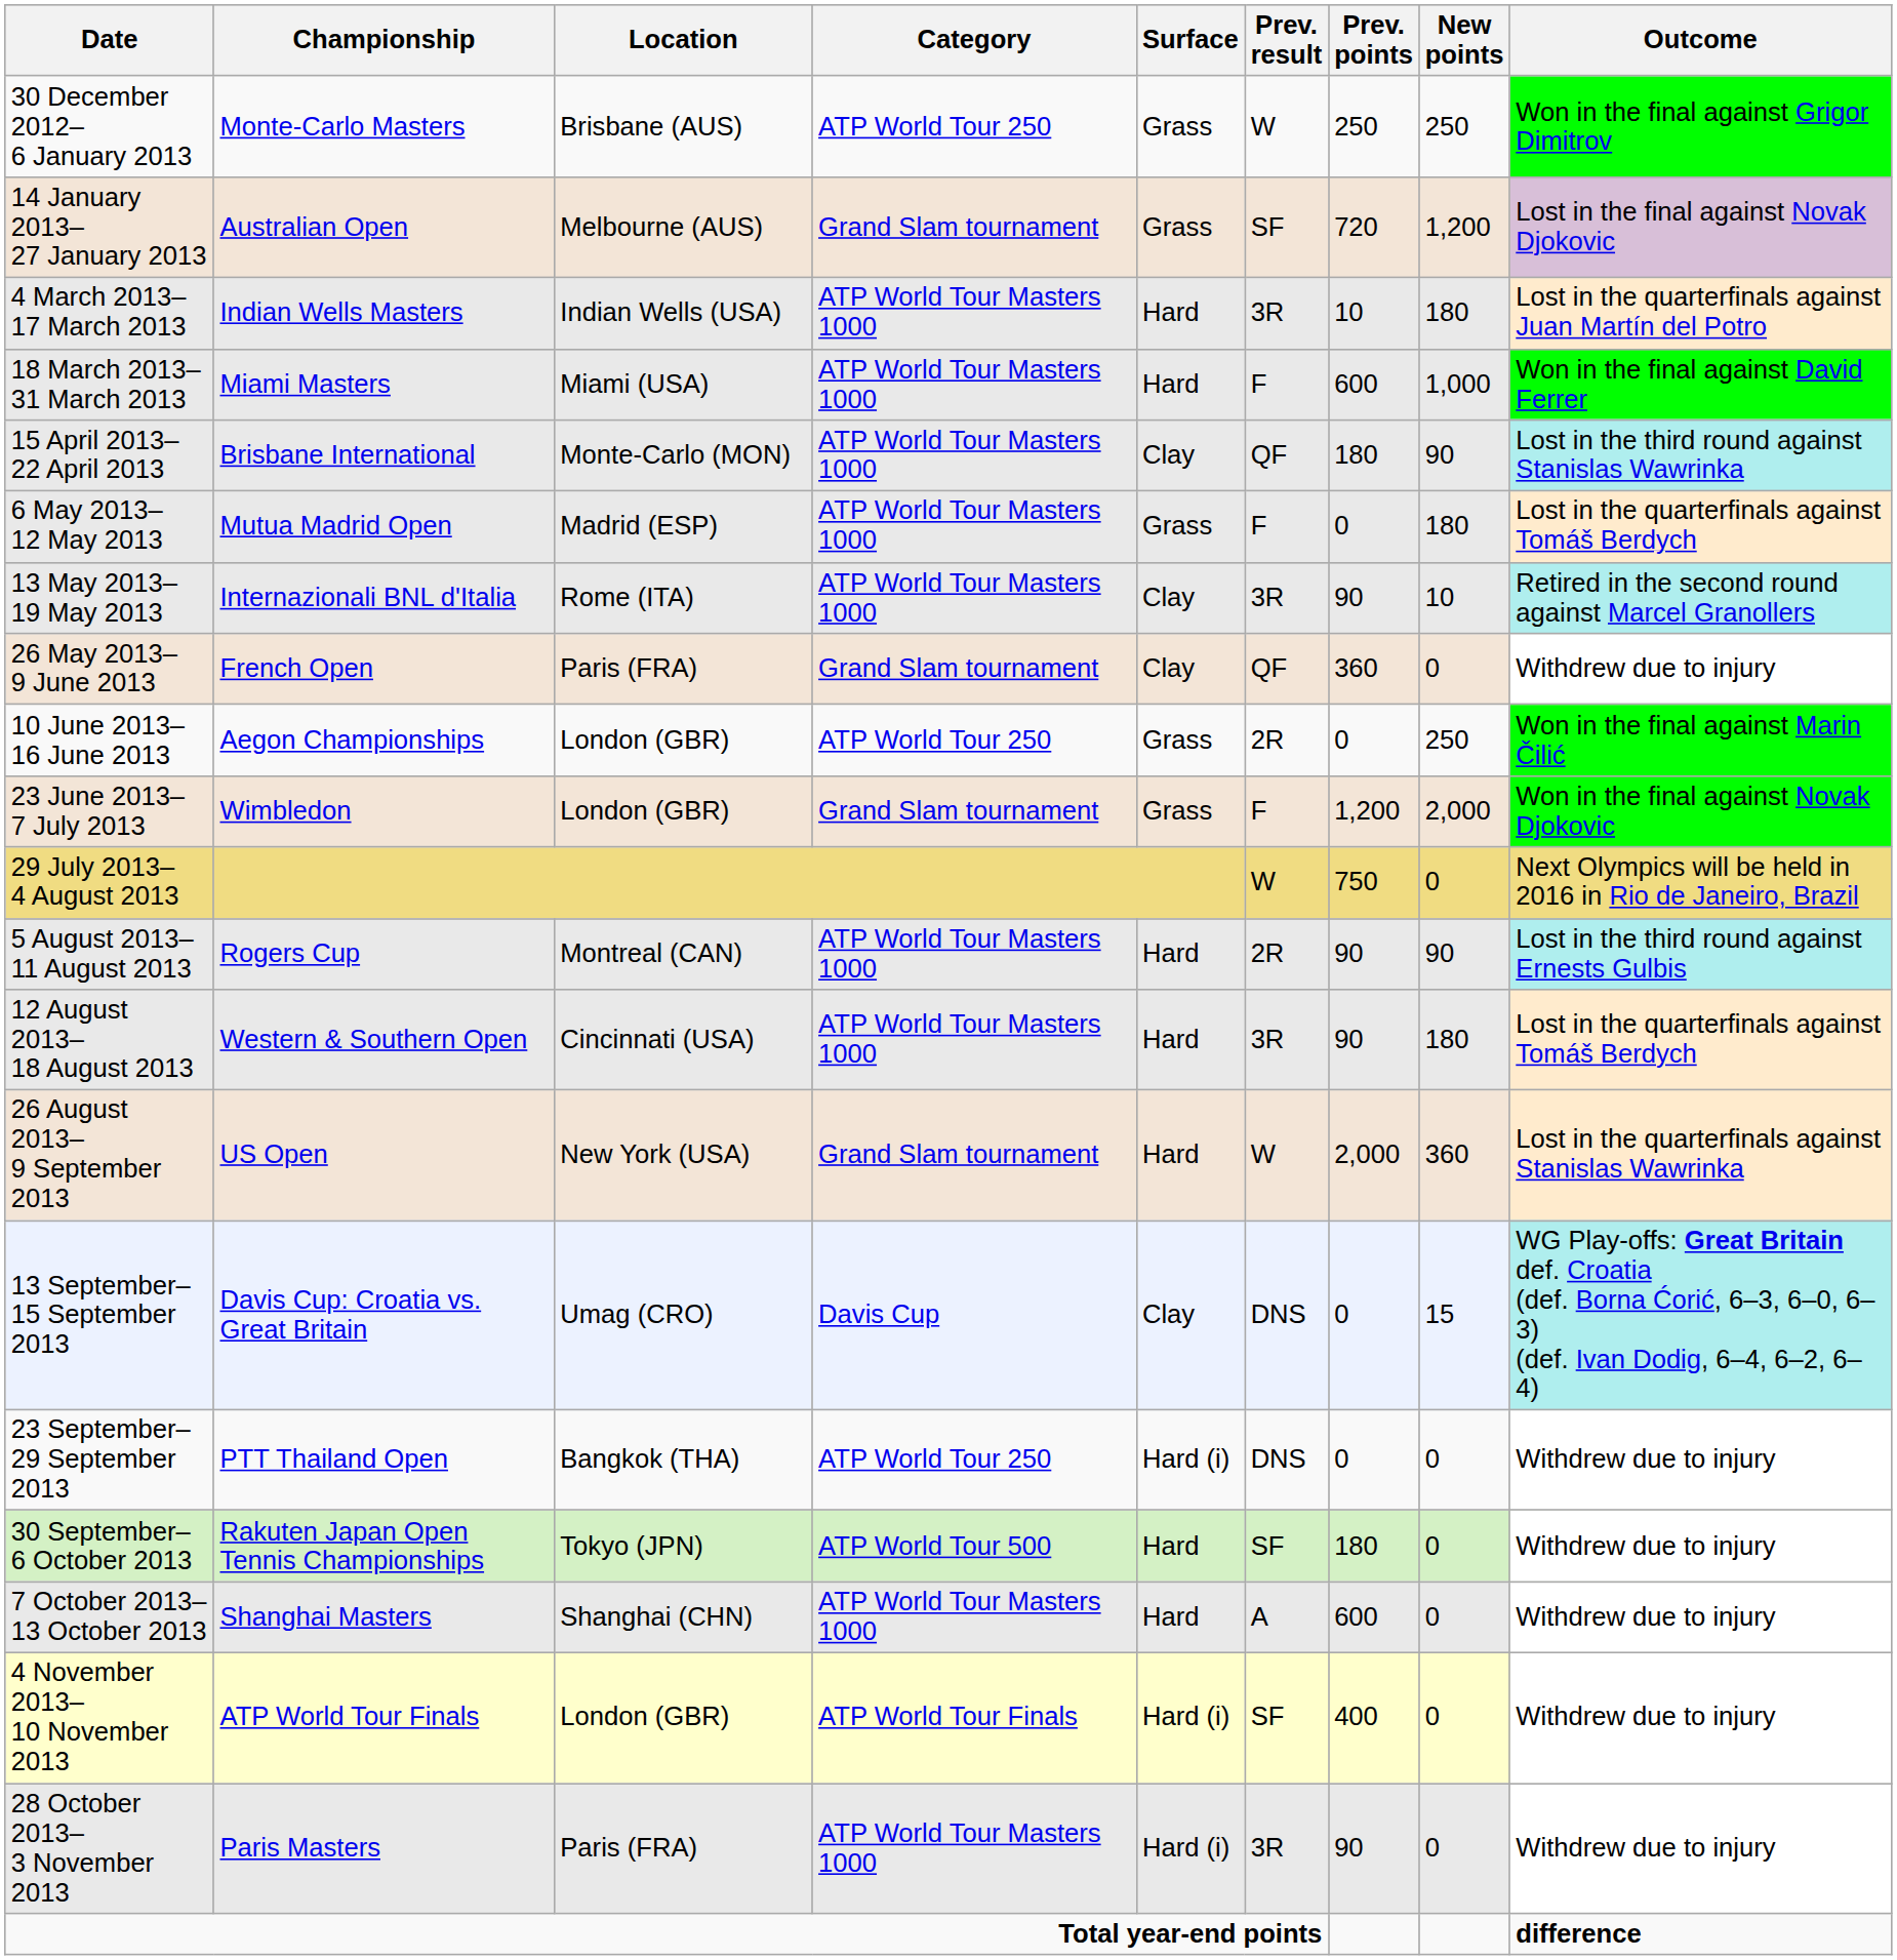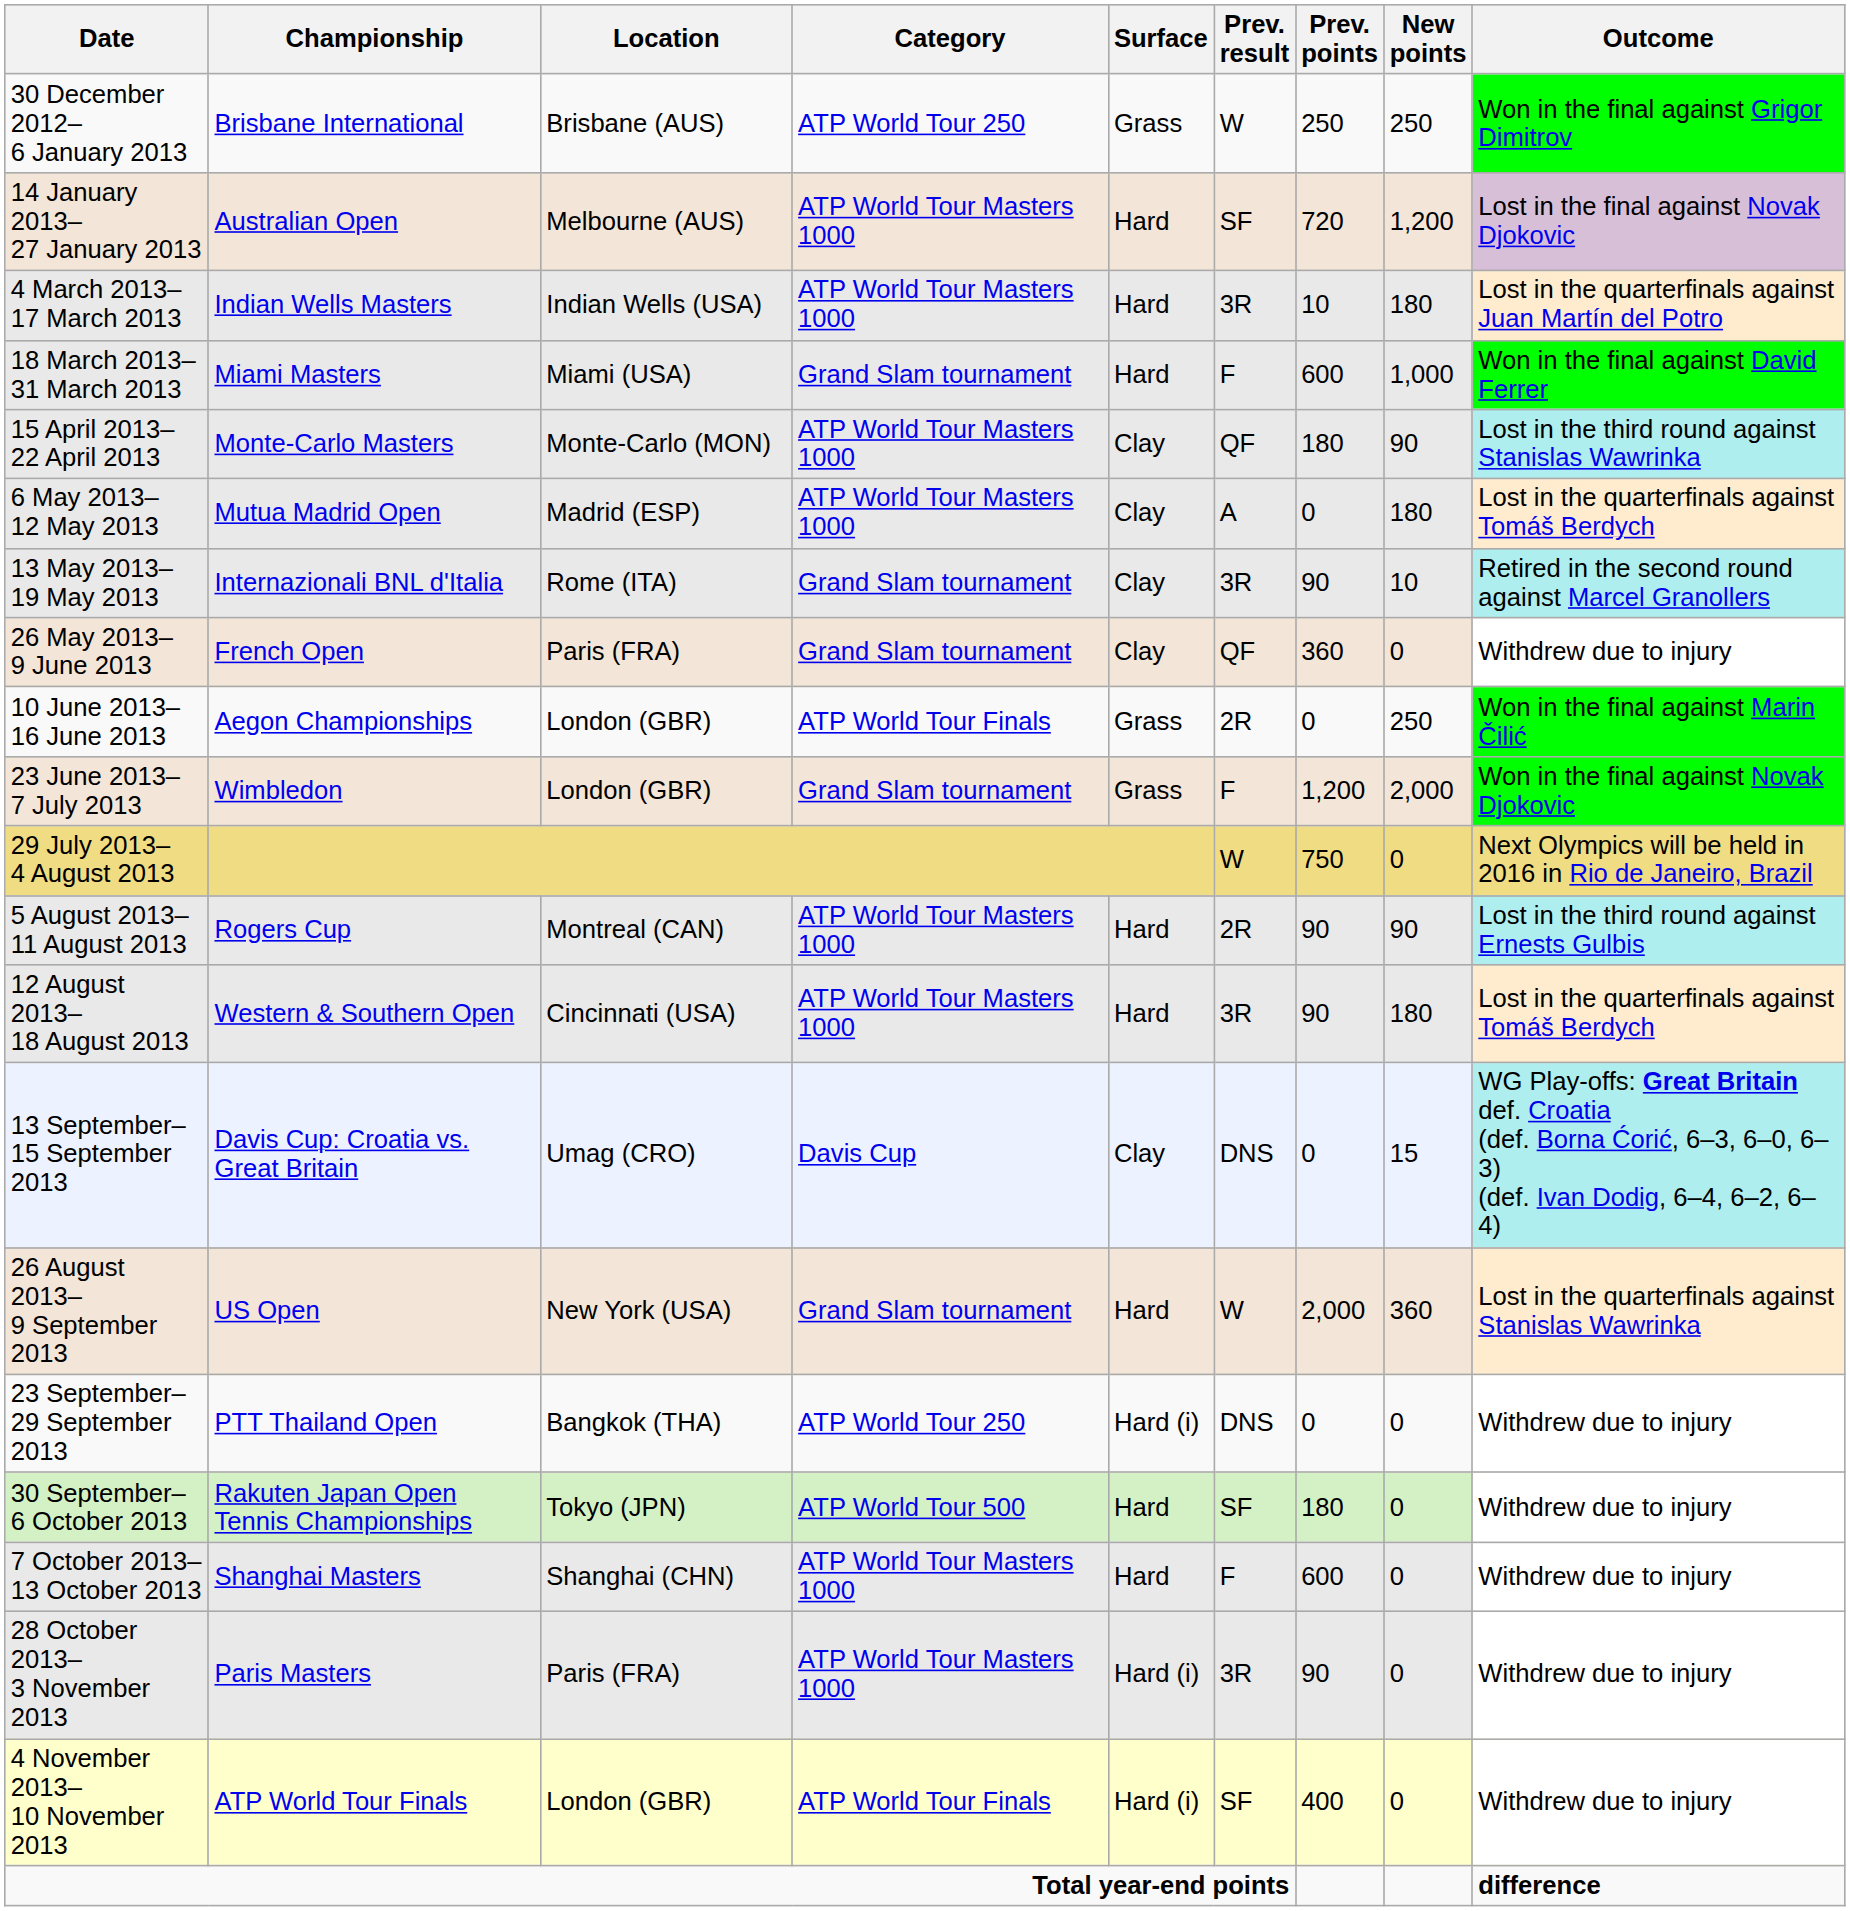 <table class="wikitable">
 <tr>
 <th width=120>Date</th>
 <th width=200>Championship</th>
 <th width=150>Location</th>
 <th width=190>Category</th>
 <th width=50>Surface</th>
 <th width=40>Prev. result</th>
 <th width=40>Prev. points</th>
 <th width=40>New points</th>
 <th width=225>Outcome</th>
 </tr>
 <tr>
 <td>30 December 2012–<br>6 January 2013</td>
-<td><a href='#'>Monte-Carlo Masters</a></td>
+<td><a href='#'>Brisbane International</a></td>
 <td>Brisbane (AUS)</td>
 <td><a href='#'>ATP World Tour 250</a></td>
 <td>Grass</td>
 <td>W</td>
 <td>250</td>
 <td>250</td>
 <td style="background:lime;">Won in the final against <a href='#'>Grigor Dimitrov</a></td>
 </tr>
 <tr style="background:#f3e5d7;">
 <td>14 January 2013–<br>27 January 2013</td>
 <td><a href='#'>Australian Open</a></td>
 <td>Melbourne (AUS)</td>
-<td><a href='#'>Grand Slam tournament</a></td>
-<td>Grass</td>
+<td><a href='#'>ATP World Tour Masters 1000</a></td>
+<td>Hard</td>
 <td>SF</td>
 <td>720</td>
 <td>1,200</td>
 <td style="background:thistle;">Lost in the final against <a href='#'>Novak Djokovic</a></td>
 </tr>
 <tr style="background:#E9E9E9;">
 <td>4 March 2013–<br>17 March 2013</td>
 <td><a href='#'>Indian Wells Masters</a></td>
 <td>Indian Wells (USA)</td>
 <td><a href='#'>ATP World Tour Masters 1000</a></td>
 <td>Hard</td>
 <td>3R</td>
 <td>10</td>
 <td>180</td>
 <td style="background:#ffebcd;">Lost in the quarterfinals against <a href='#'>Juan Martín del Potro</a></td>
 </tr>
 <tr style="background:#E9E9E9;">
 <td>18 March 2013–<br>31 March 2013</td>
 <td><a href='#'>Miami Masters</a></td>
 <td>Miami (USA)</td>
-<td><a href='#'>ATP World Tour Masters 1000</a></td>
+<td><a href='#'>Grand Slam tournament</a></td>
 <td>Hard</td>
 <td>F</td>
 <td>600</td>
 <td>1,000</td>
 <td style="background:lime;">Won in the final against <a href='#'>David Ferrer</a></td>
 </tr>
 <tr style="background:#E9E9E9;">
 <td>15 April 2013–<br>22 April 2013</td>
-<td><a href='#'>Brisbane International</a></td>
+<td><a href='#'>Monte-Carlo Masters</a></td>
 <td>Monte-Carlo (MON)</td>
 <td><a href='#'>ATP World Tour Masters 1000</a></td>
 <td>Clay</td>
 <td>QF</td>
 <td>180</td>
 <td>90</td>
 <td style="background:#afeeee;">Lost in the third round against <a href='#'>Stanislas Wawrinka</a></td>
 </tr>
 <tr style="background:#E9E9E9;">
 <td>6 May 2013–<br>12 May 2013</td>
 <td><a href='#'>Mutua Madrid Open</a></td>
 <td>Madrid (ESP)</td>
 <td><a href='#'>ATP World Tour Masters 1000</a></td>
-<td>Grass</td>
-<td>F</td>
+<td>Clay</td>
+<td>A</td>
 <td>0</td>
 <td>180</td>
 <td style="background:#ffebcd;">Lost in the quarterfinals against <a href='#'>Tomáš Berdych</a></td>
 </tr>
 <tr style="background:#E9E9E9;">
 <td>13 May 2013–<br>19 May 2013</td>
 <td><a href='#'>Internazionali BNL d'Italia</a></td>
 <td>Rome (ITA)</td>
-<td><a href='#'>ATP World Tour Masters 1000</a></td>
+<td><a href='#'>Grand Slam tournament</a></td>
 <td>Clay</td>
 <td>3R</td>
 <td>90</td>
 <td>10</td>
 <td style="background:#afeeee;">Retired in the second round against <a href='#'>Marcel Granollers</a></td>
 </tr>
 <tr style="background:#f3e5d7;">
 <td>26 May 2013–<br>9 June 2013</td>
 <td><a href='#'>French Open</a></td>
 <td>Paris (FRA)</td>
 <td><a href='#'>Grand Slam tournament</a></td>
 <td>Clay</td>
 <td>QF</td>
 <td>360</td>
 <td>0</td>
 <td style="background:#ffffff;">Withdrew due to injury</td>
 </tr>
 <tr>
 <td>10 June 2013–<br>16 June 2013</td>
 <td><a href='#'>Aegon Championships</a></td>
 <td>London (GBR)</td>
-<td><a href='#'>ATP World Tour 250</a></td>
+<td><a href='#'>ATP World Tour Finals</a></td>
 <td>Grass</td>
 <td>2R</td>
 <td>0</td>
 <td>250</td>
 <td style="background:lime">Won in the final against <a href='#'>Marin Čilić</a></td>
 </tr>
 <tr style="background:#f3e5d7;">
 <td>23 June 2013–<br>7 July 2013</td>
 <td><a href='#'>Wimbledon</a></td>
 <td>London (GBR)</td>
 <td><a href='#'>Grand Slam tournament</a></td>
 <td>Grass</td>
 <td>F</td>
 <td>1,200</td>
 <td>2,000</td>
 <td style="background:lime">Won in the final against <a href='#'>Novak Djokovic</a></td>
 </tr>
 <tr style="background:#F0DC82;">
 <td>29 July 2013–<br>4 August 2013</td>
 <td colspan=4></td>
 <td>W</td>
 <td>750</td>
 <td>0</td>
 <td>Next Olympics will be held in 2016 in <a href='#'>Rio de Janeiro, Brazil</a></td>
 </tr>
 <tr style="background:#E9E9E9;">
 <td>5 August 2013–<br>11 August 2013</td>
 <td><a href='#'>Rogers Cup</a></td>
 <td>Montreal (CAN)</td>
 <td><a href='#'>ATP World Tour Masters 1000</a></td>
 <td>Hard</td>
 <td>2R</td>
 <td>90</td>
 <td>90</td>
 <td style="background:#afeeee;">Lost in the third round against <a href='#'>Ernests Gulbis</a></td>
 </tr>
 <tr style="background:#E9E9E9;">
 <td>12 August 2013–<br>18 August 2013</td>
 <td><a href='#'>Western & Southern Open</a></td>
 <td>Cincinnati (USA)</td>
 <td><a href='#'>ATP World Tour Masters 1000</a></td>
 <td>Hard</td>
 <td>3R</td>
 <td>90</td>
 <td>180</td>
 <td style="background:#ffebcd;">Lost in the quarterfinals against <a href='#'>Tomáš Berdych</a></td>
 </tr>
+<tr style="background:#ecf2ff;">
+<td>13 September–<br>15 September 2013</td>
+<td><a href='#'>Davis Cup: Croatia vs. Great Britain</a></td>
+<td>Umag (CRO)</td>
+<td><a href='#'>Davis Cup</a></td>
+<td>Clay</td>
+<td>DNS</td>
+<td>0</td>
+<td>15</td>
+<td style="background:#afeeee;">WG Play-offs:  <strong><a href='#'>Great Britain</a></strong> def.  <a href='#'>Croatia</a> <br>(def. <a href='#'>Borna Ćorić</a>, 6–3, 6–0, 6–3) <br>(def. <a href='#'>Ivan Dodig</a>, 6–4, 6–2, 6–4)</td>
+</tr>
 <tr style="background:#f3e5d7;">
 <td>26 August 2013–<br>9 September 2013</td>
 <td><a href='#'>US Open</a></td>
 <td>New York (USA)</td>
 <td><a href='#'>Grand Slam tournament</a></td>
 <td>Hard</td>
 <td>W</td>
 <td>2,000</td>
 <td>360</td>
 <td style="background:#ffebcd;">Lost in the quarterfinals against <a href='#'>Stanislas Wawrinka</a></td>
-</tr>
-<tr style="background:#ecf2ff;">
-<td>13 September–<br>15 September 2013</td>
-<td><a href='#'>Davis Cup: Croatia vs. Great Britain</a></td>
-<td>Umag (CRO)</td>
-<td><a href='#'>Davis Cup</a></td>
-<td>Clay</td>
-<td>DNS</td>
-<td>0</td>
-<td>15</td>
-<td style="background:#afeeee;">WG Play-offs:  <strong><a href='#'>Great Britain</a></strong> def.  <a href='#'>Croatia</a> <br>(def. <a href='#'>Borna Ćorić</a>, 6–3, 6–0, 6–3) <br>(def. <a href='#'>Ivan Dodig</a>, 6–4, 6–2, 6–4)</td>
 </tr>
 <tr>
 <td>23 September–<br>29 September 2013</td>
 <td><a href='#'>PTT Thailand Open</a></td>
 <td>Bangkok (THA)</td>
 <td><a href='#'>ATP World Tour 250</a></td>
 <td>Hard (i)</td>
 <td>DNS</td>
 <td>0</td>
 <td>0</td>
 <td style="background:#ffffff;">Withdrew due to injury</td>
 </tr>
 <tr style="background:#d4f1c5;">
 <td>30 September–<br>6 October 2013</td>
 <td><a href='#'>Rakuten Japan Open Tennis Championships</a></td>
 <td>Tokyo (JPN)</td>
 <td><a href='#'>ATP World Tour 500</a></td>
 <td>Hard</td>
 <td>SF</td>
 <td>180</td>
 <td>0</td>
 <td style="background:#ffffff;">Withdrew due to injury</td>
 </tr>
 <tr style="background:#E9E9E9;">
 <td>7 October 2013–<br>13 October 2013</td>
 <td><a href='#'>Shanghai Masters</a></td>
 <td>Shanghai (CHN)</td>
 <td><a href='#'>ATP World Tour Masters 1000</a></td>
 <td>Hard</td>
-<td>A</td>
+<td>F</td>
 <td>600</td>
+<td>0</td>
+<td style="background:#ffffff;">Withdrew due to injury</td>
+</tr>
+<tr style="background:#E9E9E9;">
+<td>28 October 2013–<br>3 November 2013</td>
+<td><a href='#'>Paris Masters</a></td>
+<td>Paris (FRA)</td>
+<td><a href='#'>ATP World Tour Masters 1000</a></td>
+<td>Hard (i)</td>
+<td>3R</td>
+<td>90</td>
 <td>0</td>
 <td style="background:#ffffff;">Withdrew due to injury</td>
 </tr>
 <tr style="background:#ffffcc;">
 <td>4 November 2013–<br>10 November 2013</td>
 <td><a href='#'>ATP World Tour Finals</a></td>
 <td>London (GBR)</td>
 <td><a href='#'>ATP World Tour Finals</a></td>
 <td>Hard (i)</td>
 <td>SF</td>
 <td>400</td>
 <td>0</td>
 <td style="background:#ffffff;">Withdrew due to injury</td>
 </tr>
-<tr style="background:#E9E9E9;">
-<td>28 October 2013–<br>3 November 2013</td>
-<td><a href='#'>Paris Masters</a></td>
-<td>Paris (FRA)</td>
-<td><a href='#'>ATP World Tour Masters 1000</a></td>
-<td>Hard (i)</td>
-<td>3R</td>
-<td>90</td>
-<td>0</td>
-<td style="background:#ffffff;">Withdrew due to injury</td>
-</tr>
 <tr>
 <td colspan=6 align=right><strong>Total year-end points</strong></td>
 <td align=right></td>
 <td align=right></td>
 <td>  <strong>difference</strong></td>
 </tr>
 </table>
